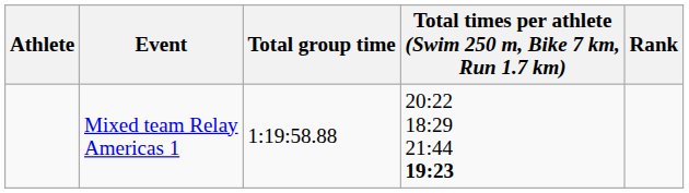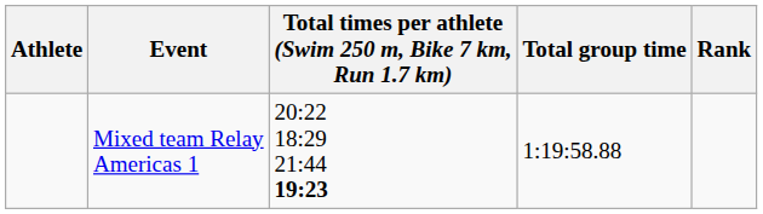 <table class="wikitable" border="1">
 <tr>
 <th>Athlete</th>
 <th>Event</th>
+<th>Total times per athlete <br> <em>(Swim 250 m, Bike 7 km, <br> Run 1.7 km)</em></th>
 <th>Total group time</th>
-<th>Total times per athlete <br> <em>(Swim 250 m, Bike 7 km, <br> Run 1.7 km)</em></th>
 <th>Rank</th>
 </tr>
 <tr>
 <td><br><br><br></td>
 <td><a href='#'>Mixed team Relay <br> Americas 1</a></td>
+<td>20:22<br>18:29<br>21:44<br><strong>19:23</strong></td>
 <td>1:19:58.88</td>
-<td>20:22<br>18:29<br>21:44<br><strong>19:23</strong></td>
 <td></td>
 </tr>
 </table>
